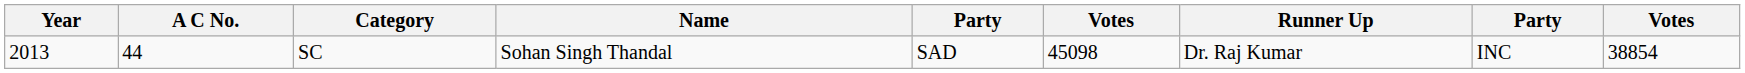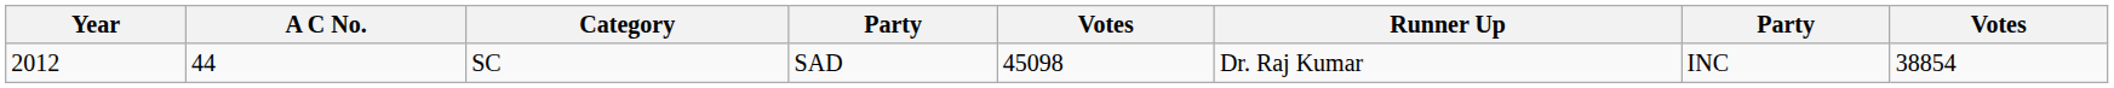 <table class="wikitable sortable" width="70%">
 <tr>
 <th>Year</th>
 <th>A C No.</th>
 <th>Category</th>
-<th>Name</th>
 <th>Party</th>
 <th>Votes</th>
 <th>Runner Up</th>
 <th>Party</th>
 <th>Votes</th>
 </tr>
 <tr>
-<td>2013</td>
+<td>2012</td>
 <td>44</td>
 <td>SC</td>
-<td>Sohan Singh Thandal</td>
 <td>SAD</td>
 <td>45098</td>
 <td>Dr. Raj Kumar</td>
 <td>INC</td>
 <td>38854</td>
 </tr>
 </table>
